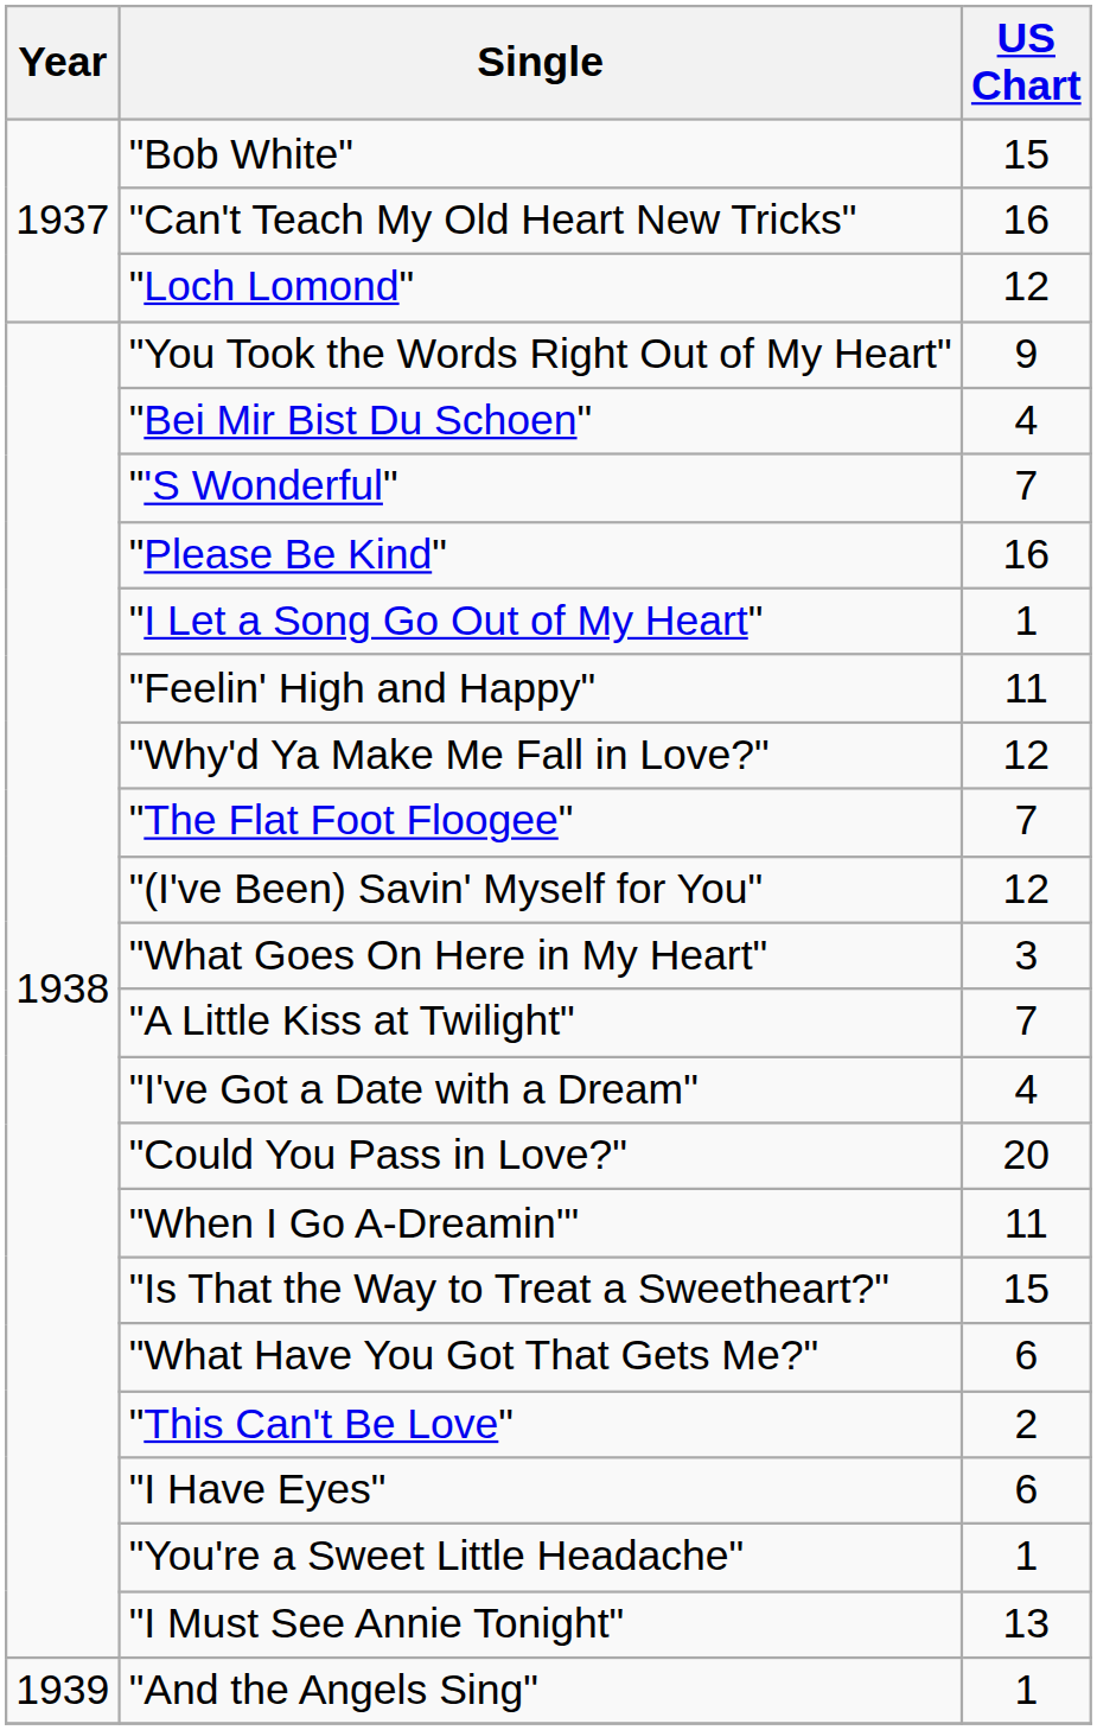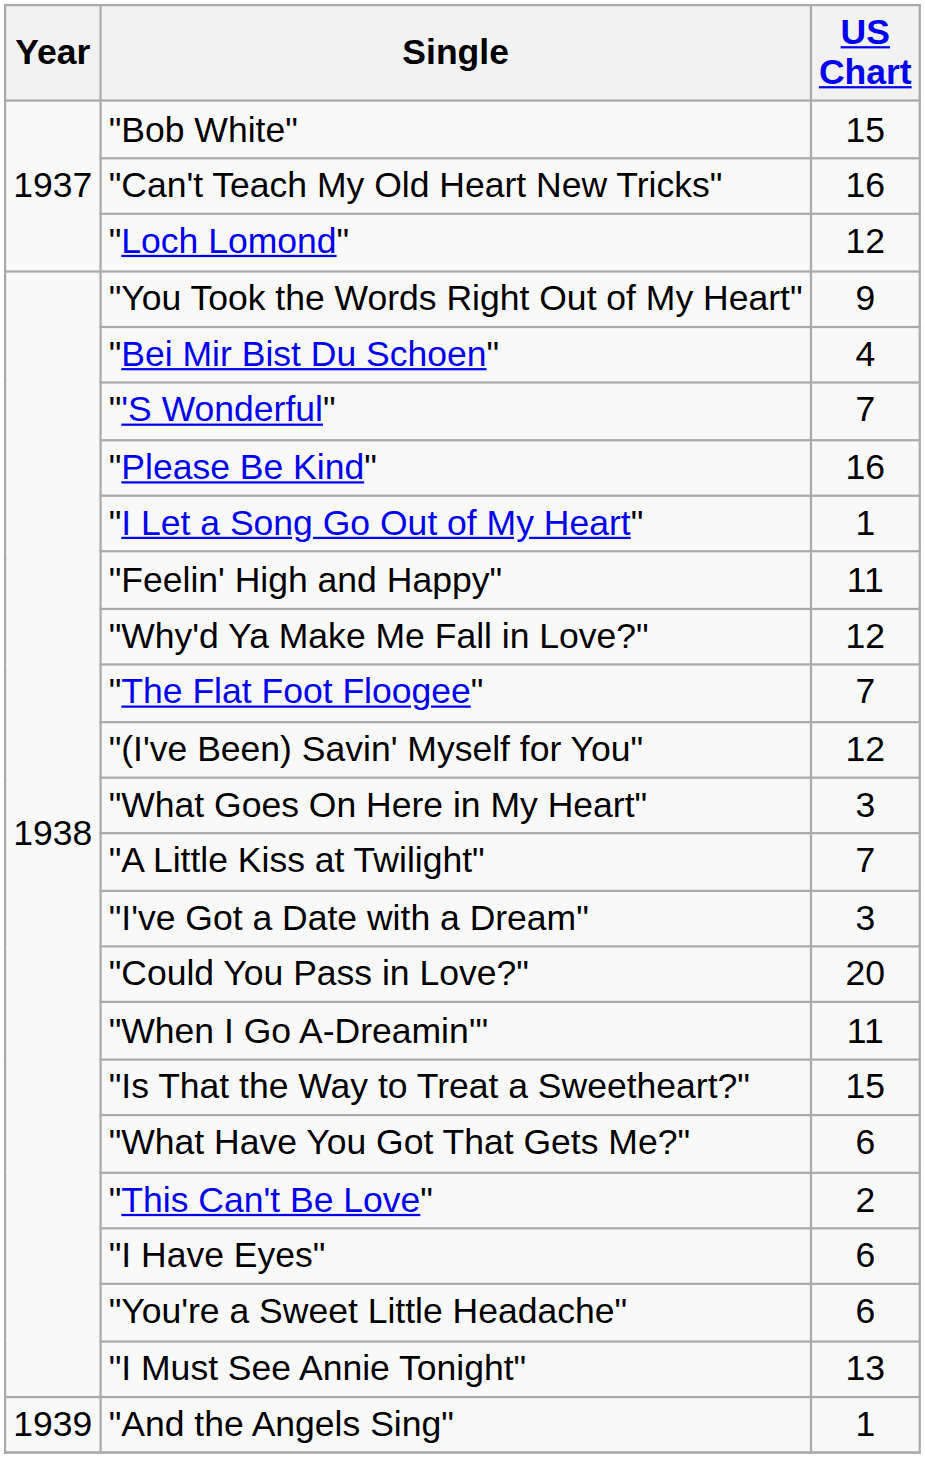 <table class="wikitable">
 <tr>
 <th>Year</th>
 <th>Single</th>
 <th><a href='#'>US<br>Chart</a></th>
 </tr>
 <tr>
 <td rowspan="3">1937</td>
 <td>"Bob White"</td>
 <td align="center">15</td>
 </tr>
 <tr>
 <td>"Can't Teach My Old Heart New Tricks"</td>
 <td align="center">16</td>
 </tr>
 <tr>
 <td>"<a href='#'>Loch Lomond</a>"</td>
 <td align="center">12</td>
 </tr>
 <tr>
 <td rowspan="20">1938</td>
 <td>"You Took the Words Right Out of My Heart"</td>
 <td align="center">9</td>
 </tr>
 <tr>
 <td>"<a href='#'>Bei Mir Bist Du Schoen</a>"</td>
 <td align="center">4</td>
 </tr>
 <tr>
 <td>"<a href='#'>'S Wonderful</a>"</td>
 <td align="center">7</td>
 </tr>
 <tr>
 <td>"<a href='#'>Please Be Kind</a>"</td>
 <td align="center">16</td>
 </tr>
 <tr>
 <td>"<a href='#'>I Let a Song Go Out of My Heart</a>"</td>
 <td align="center">1</td>
 </tr>
 <tr>
 <td>"Feelin' High and Happy"</td>
 <td align="center">11</td>
 </tr>
 <tr>
 <td>"Why'd Ya Make Me Fall in Love?"</td>
 <td align="center">12</td>
 </tr>
 <tr>
 <td>"<a href='#'>The Flat Foot Floogee</a>"</td>
 <td align="center">7</td>
 </tr>
 <tr>
 <td>"(I've Been) Savin' Myself for You"</td>
 <td align="center">12</td>
 </tr>
 <tr>
 <td>"What Goes On Here in My Heart"</td>
 <td align="center">3</td>
 </tr>
 <tr>
 <td>"A Little Kiss at Twilight"</td>
 <td align="center">7</td>
 </tr>
 <tr>
 <td>"I've Got a Date with a Dream"</td>
-<td align="center">4</td>
+<td align="center">3</td>
 </tr>
 <tr>
 <td>"Could You Pass in Love?"</td>
 <td align="center">20</td>
 </tr>
 <tr>
 <td>"When I Go A-Dreamin'"</td>
 <td align="center">11</td>
 </tr>
 <tr>
 <td>"Is That the Way to Treat a Sweetheart?"</td>
 <td align="center">15</td>
 </tr>
 <tr>
 <td>"What Have You Got That Gets Me?"</td>
 <td align="center">6</td>
 </tr>
 <tr>
 <td>"<a href='#'>This Can't Be Love</a>"</td>
 <td align="center">2</td>
 </tr>
 <tr>
 <td>"I Have Eyes"</td>
 <td align="center">6</td>
 </tr>
 <tr>
 <td>"You're a Sweet Little Headache"</td>
-<td align="center">1</td>
+<td align="center">6</td>
 </tr>
 <tr>
 <td>"I Must See Annie Tonight"</td>
 <td align="center">13</td>
 </tr>
 <tr>
 <td>1939</td>
 <td>"And the Angels Sing"</td>
 <td align="center">1</td>
 </tr>
 <tr>
 </tr>
 </table>
